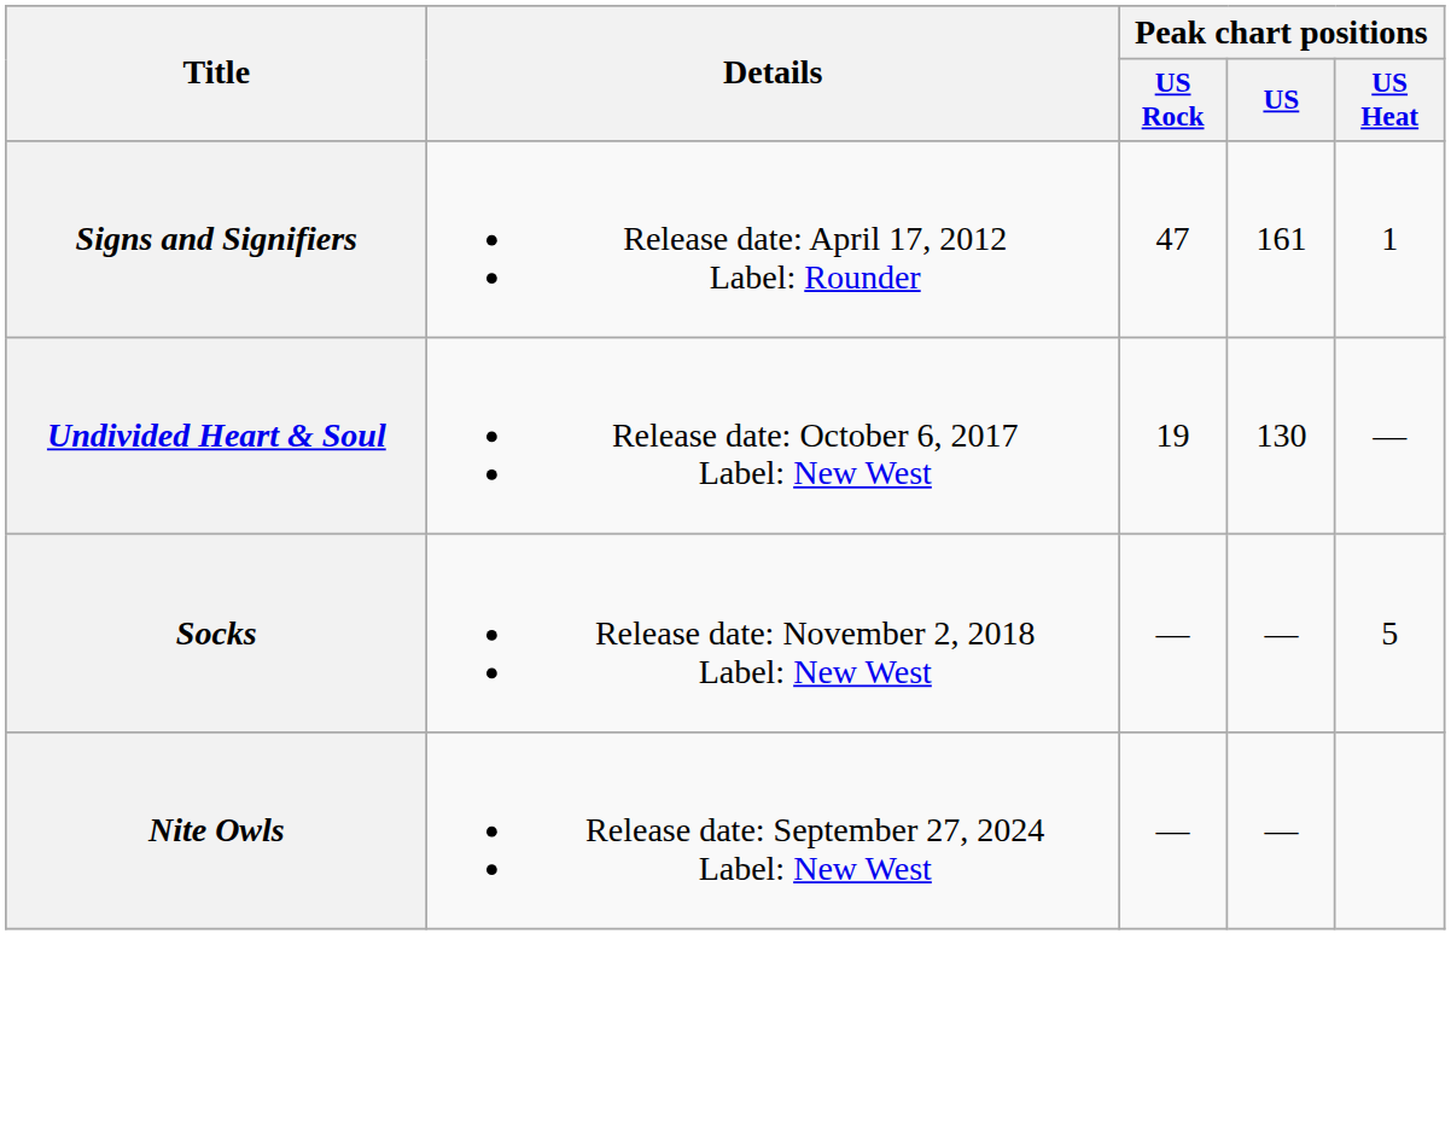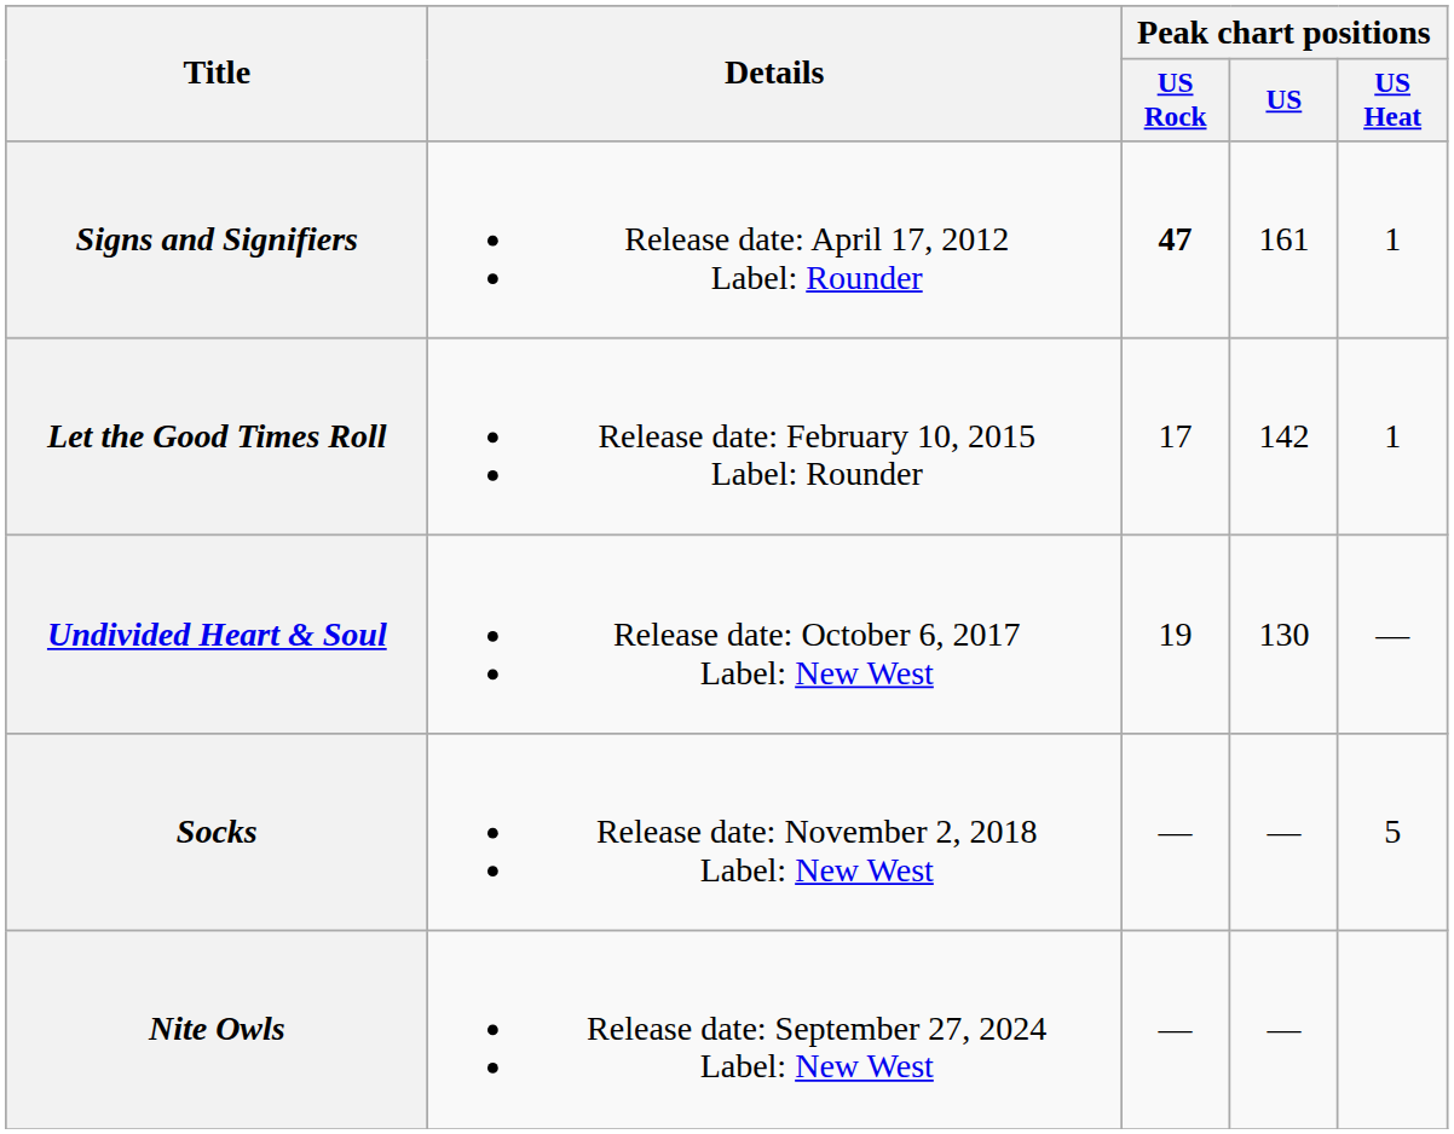 <table class="wikitable plainrowheaders" style="text-align:center;">
 <tr>
 <th rowspan="2" style="width:12em;">Title</th>
 <th rowspan="2" style="width:20em;">Details</th>
 <th colspan="3">Peak chart positions</th>
 </tr>
 <tr style="font-size:smaller;">
 <th style="width:45px;"><a href='#'>US<br>Rock</a><br></th>
 <th style="width:45px;"><a href='#'>US</a><br></th>
 <th style="width:45px;"><a href='#'>US<br>Heat</a><br></th>
 </tr>
 <tr>
 <th scope="row"><em>Signs and Signifiers</em></th>
 <td><br><ul><li>Release date: April 17, 2012</li><li>Label: <a href='#'>Rounder</a></li></ul></td>
-<td>47</td>
+<td><strong>47</strong></td>
 <td>161</td>
+<td>1</td>
+</tr>
+<tr>
+<th scope="row"><em>Let the Good Times Roll</em></th>
+<td><br><ul><li>Release date: February 10, 2015</li><li>Label: Rounder</li></ul></td>
+<td>17</td>
+<td>142</td>
 <td>1</td>
 </tr>
 <tr>
 <th scope="row"><em><a href='#'>Undivided Heart & Soul</a></em></th>
 <td><br><ul><li>Release date: October 6, 2017</li><li>Label: <a href='#'>New West</a></li></ul></td>
 <td>19</td>
 <td>130</td>
 <td>—</td>
 </tr>
 <tr>
 <th scope="row"><em>Socks</em></th>
 <td><br><ul><li>Release date: November 2, 2018</li><li>Label: <a href='#'>New West</a></li></ul></td>
 <td>—</td>
 <td>—</td>
 <td>5</td>
 </tr>
 <tr>
 <th scope="row"><em>Nite Owls</em></th>
 <td><br><ul><li>Release date: September 27, 2024</li><li>Label: <a href='#'>New West</a></li></ul></td>
 <td>—</td>
 <td>—</td>
 <td></td>
 </tr>
 </table>
